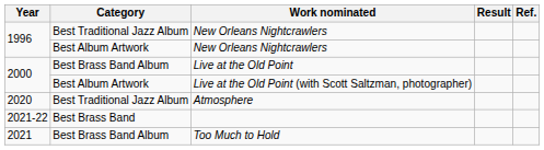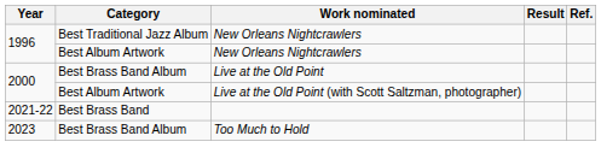 <table class="wikitable">
 <tr>
 <th>Year</th>
 <th>Category</th>
 <th>Work nominated</th>
 <th>Result</th>
 <th>Ref.</th>
 </tr>
 <tr>
 <td rowspan="2">1996</td>
 <td>Best Traditional Jazz Album</td>
 <td><em>New Orleans Nightcrawlers</em></td>
 <td></td>
 <td></td>
 </tr>
 <tr>
 <td>Best Album Artwork</td>
 <td><em>New Orleans Nightcrawlers</em></td>
 <td></td>
 <td></td>
 </tr>
 <tr>
 <td rowspan="2">2000</td>
 <td>Best Brass Band Album</td>
 <td><em>Live at the Old Point</em></td>
 <td></td>
 <td></td>
 </tr>
 <tr>
 <td>Best Album Artwork</td>
 <td><em>Live at the Old Point</em> (with Scott Saltzman, photographer)</td>
 <td></td>
 <td></td>
 </tr>
 <tr>
-<td>2020</td>
-<td>Best Traditional Jazz Album</td>
-<td><em>Atmosphere</em></td>
-<td></td>
-<td></td>
-</tr>
-<tr>
 <td>2021-22</td>
 <td>Best Brass Band</td>
 <td></td>
 <td></td>
 <td></td>
 </tr>
 <tr>
-<td>2021</td>
+<td>2023</td>
 <td>Best Brass Band Album</td>
 <td><em>Too Much to Hold</em></td>
 <td></td>
 <td></td>
 </tr>
 </table>
